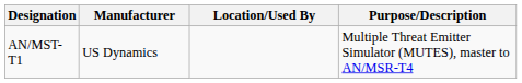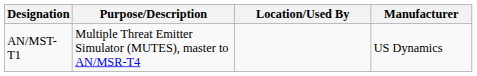 <table class="wikitable sortable">
 <tr>
 <th scope="col">Designation</th>
+<th scope="col" style="width: 500px;">Purpose/Description</th>
+<th scope="col" style="width: 500px;">Location/Used By</th>
 <th scope="col" style="width: 250px;">Manufacturer</th>
-<th scope="col" style="width: 500px;">Location/Used By</th>
-<th scope="col" style="width: 500px;">Purpose/Description</th>
 </tr>
 <tr>
 <td>AN/MST-T1</td>
+<td>Multiple Threat Emitter Simulator (MUTES), master to <a href='#'>AN/MSR-T4</a></td>
+<td></td>
 <td>US Dynamics</td>
-<td></td>
-<td>Multiple Threat Emitter Simulator (MUTES), master to <a href='#'>AN/MSR-T4</a></td>
 </tr>
 </table>
